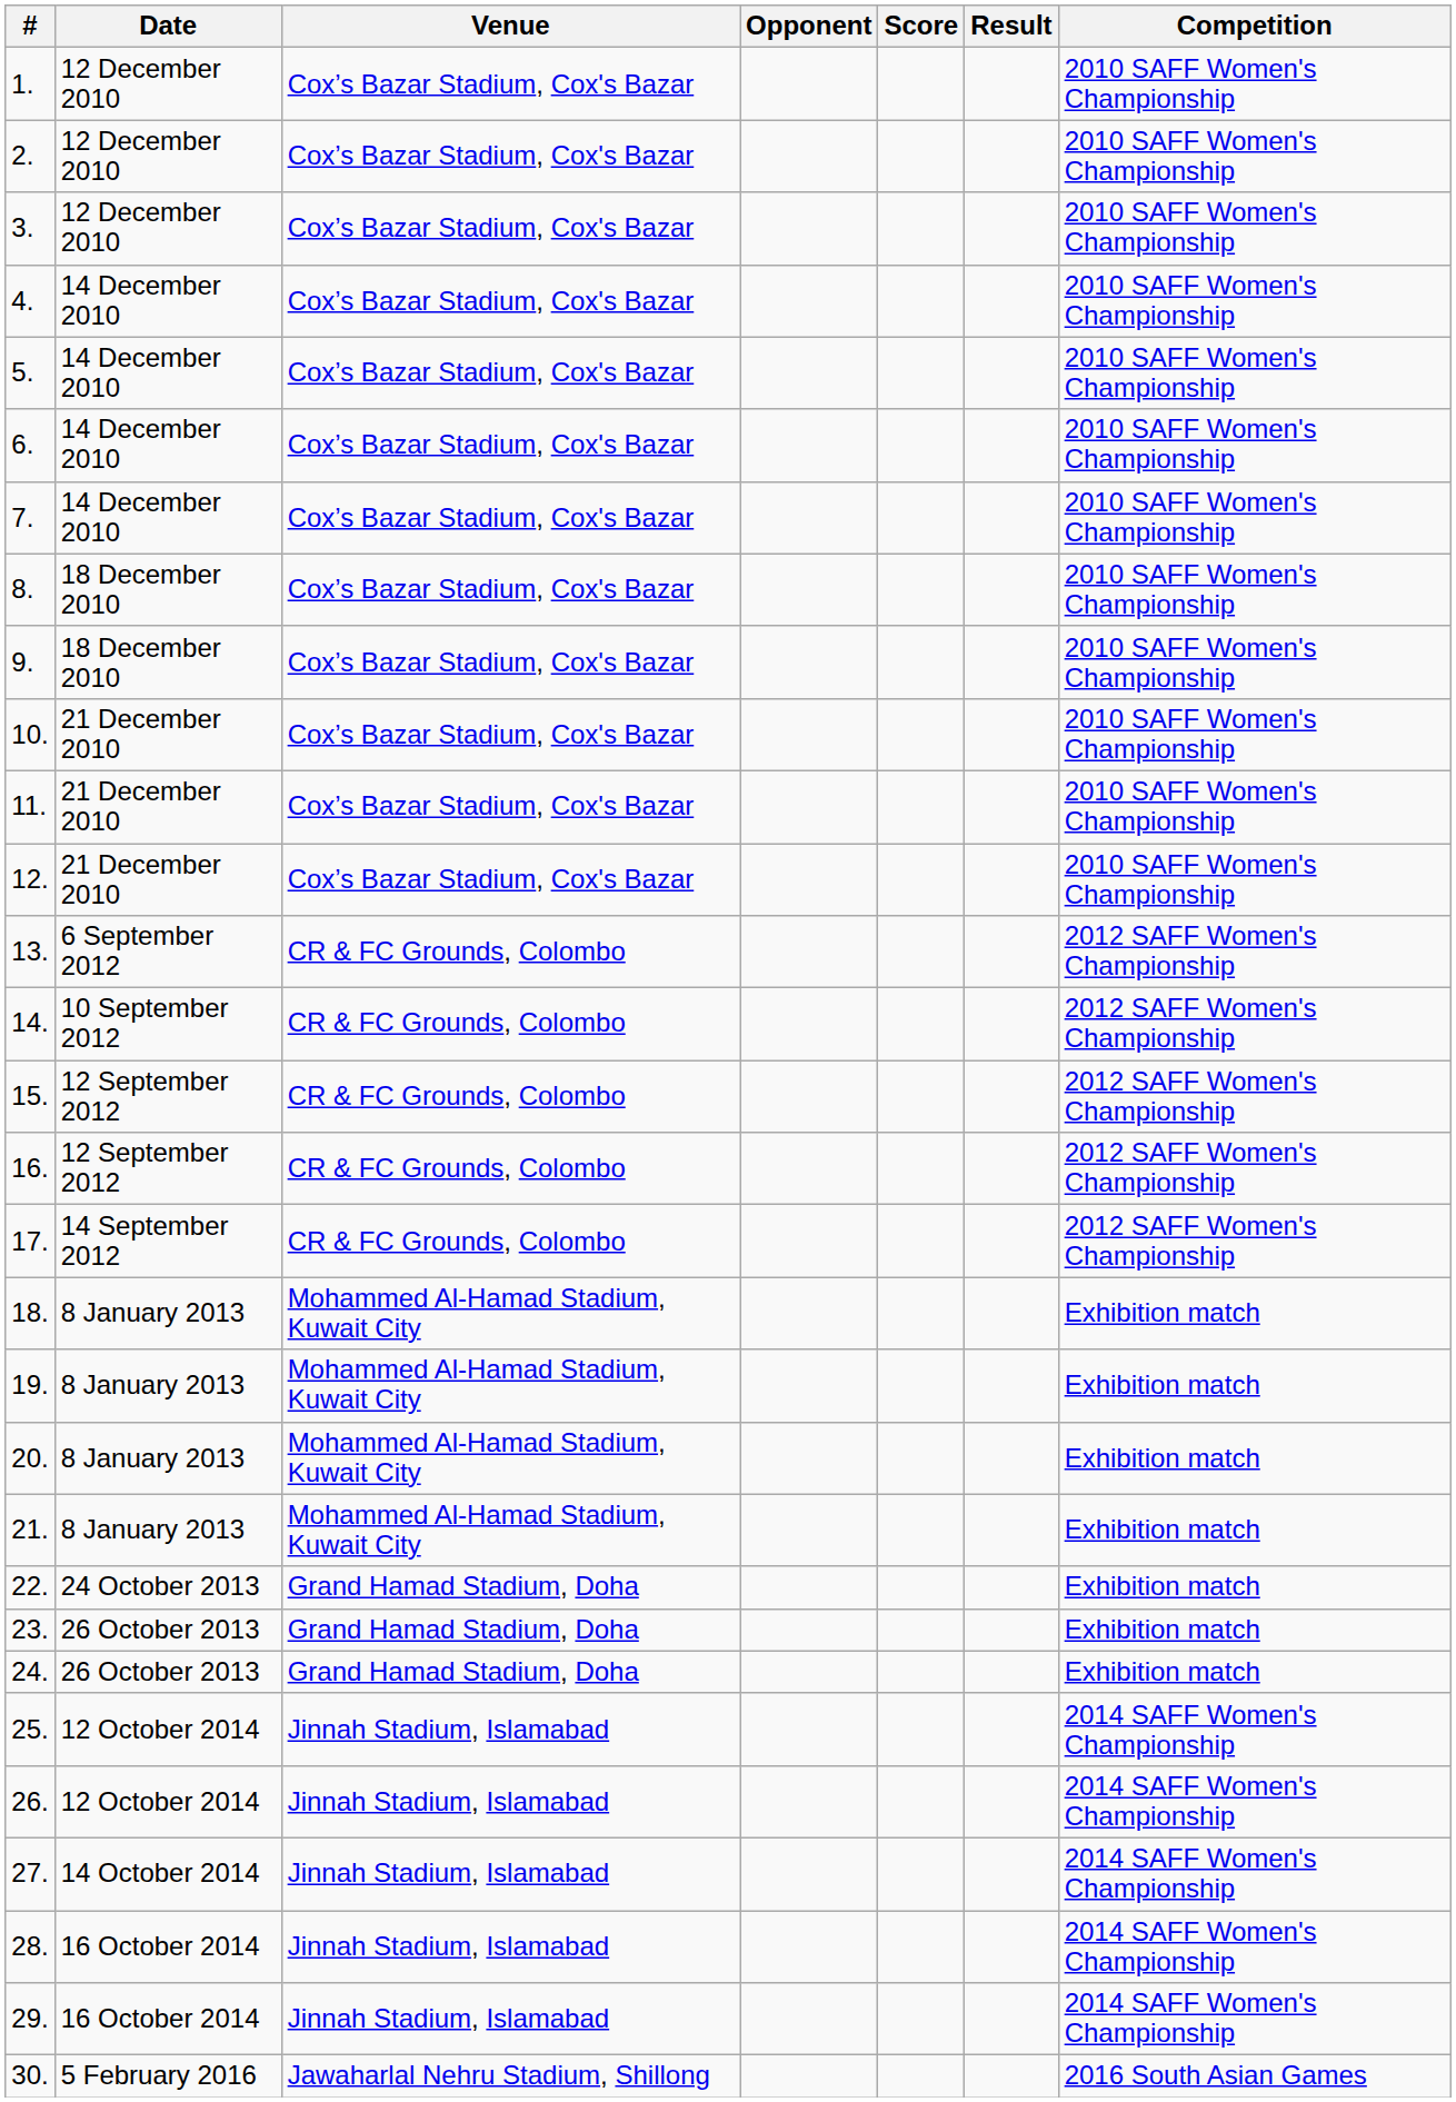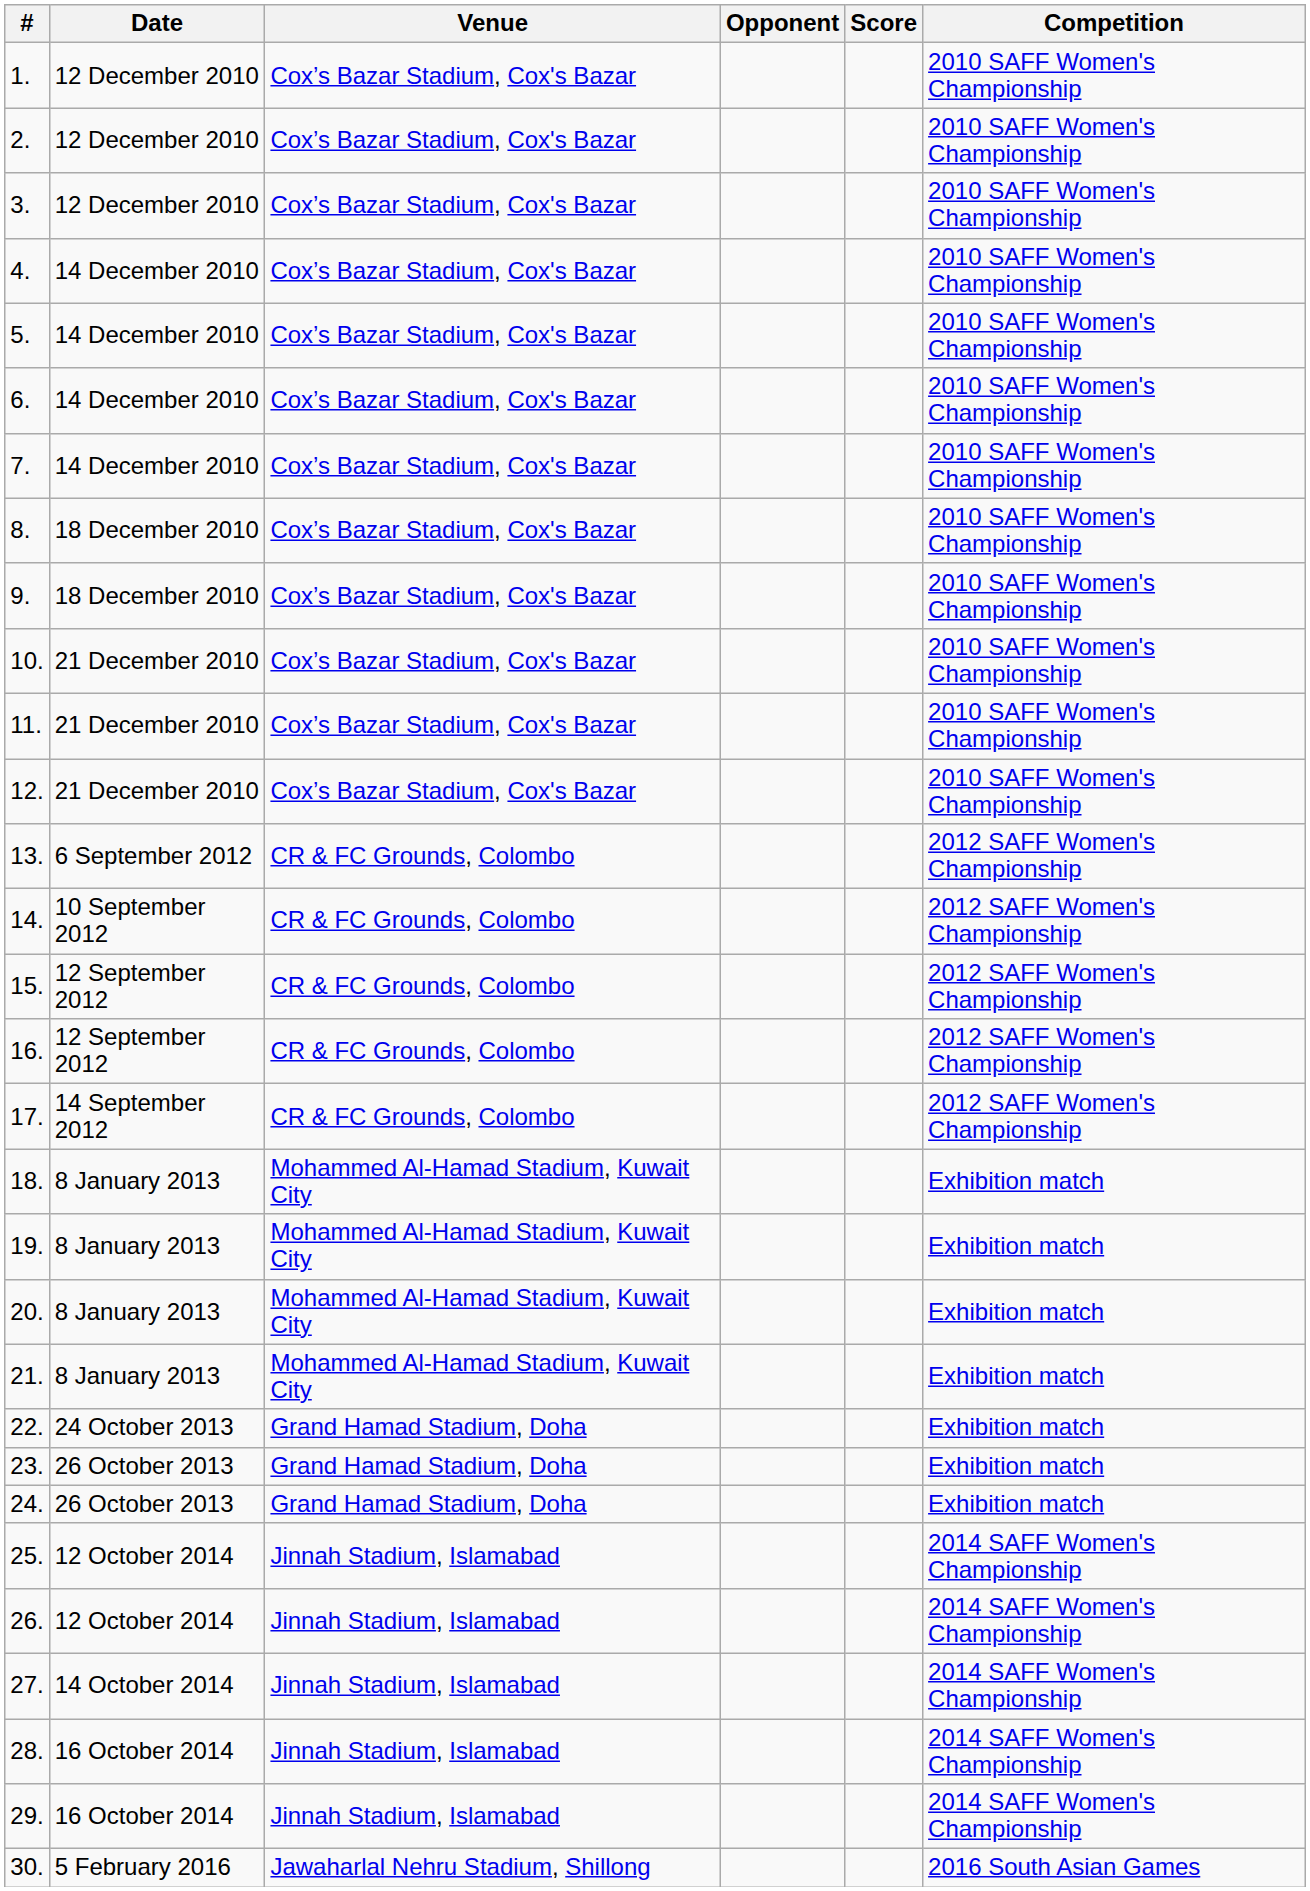 <table class="wikitable">
 <tr>
 <th>#</th>
 <th>Date</th>
 <th>Venue</th>
 <th>Opponent</th>
 <th>Score</th>
-<th>Result</th>
 <th>Competition</th>
 </tr>
 <tr>
 <td>1.</td>
 <td>12 December 2010</td>
 <td><a href='#'>Cox’s Bazar Stadium</a>, <a href='#'>Cox's Bazar</a></td>
-<td></td>
 <td></td>
 <td></td>
 <td><a href='#'>2010 SAFF Women's Championship</a></td>
 </tr>
 <tr>
 <td>2.</td>
 <td>12 December 2010</td>
 <td><a href='#'>Cox’s Bazar Stadium</a>, <a href='#'>Cox's Bazar</a></td>
 <td></td>
 <td></td>
-<td></td>
 <td><a href='#'>2010 SAFF Women's Championship</a></td>
 </tr>
 <tr>
 <td>3.</td>
 <td>12 December 2010</td>
 <td><a href='#'>Cox’s Bazar Stadium</a>, <a href='#'>Cox's Bazar</a></td>
-<td></td>
 <td></td>
 <td></td>
 <td><a href='#'>2010 SAFF Women's Championship</a></td>
 </tr>
 <tr>
 <td>4.</td>
 <td>14 December 2010</td>
 <td><a href='#'>Cox’s Bazar Stadium</a>, <a href='#'>Cox's Bazar</a></td>
 <td></td>
 <td></td>
-<td></td>
 <td><a href='#'>2010 SAFF Women's Championship</a></td>
 </tr>
 <tr>
 <td>5.</td>
 <td>14 December 2010</td>
 <td><a href='#'>Cox’s Bazar Stadium</a>, <a href='#'>Cox's Bazar</a></td>
-<td></td>
 <td></td>
 <td></td>
 <td><a href='#'>2010 SAFF Women's Championship</a></td>
 </tr>
 <tr>
 <td>6.</td>
 <td>14 December 2010</td>
 <td><a href='#'>Cox’s Bazar Stadium</a>, <a href='#'>Cox's Bazar</a></td>
 <td></td>
 <td></td>
-<td></td>
 <td><a href='#'>2010 SAFF Women's Championship</a></td>
 </tr>
 <tr>
 <td>7.</td>
 <td>14 December 2010</td>
 <td><a href='#'>Cox’s Bazar Stadium</a>, <a href='#'>Cox's Bazar</a></td>
-<td></td>
 <td></td>
 <td></td>
 <td><a href='#'>2010 SAFF Women's Championship</a></td>
 </tr>
 <tr>
 <td>8.</td>
 <td>18 December 2010</td>
 <td><a href='#'>Cox’s Bazar Stadium</a>, <a href='#'>Cox's Bazar</a></td>
 <td></td>
 <td></td>
-<td></td>
 <td><a href='#'>2010 SAFF Women's Championship</a></td>
 </tr>
 <tr>
 <td>9.</td>
 <td>18 December 2010</td>
 <td><a href='#'>Cox’s Bazar Stadium</a>, <a href='#'>Cox's Bazar</a></td>
-<td></td>
 <td></td>
 <td></td>
 <td><a href='#'>2010 SAFF Women's Championship</a></td>
 </tr>
 <tr>
 <td>10.</td>
 <td>21 December 2010</td>
 <td><a href='#'>Cox’s Bazar Stadium</a>, <a href='#'>Cox's Bazar</a></td>
 <td></td>
 <td></td>
-<td></td>
 <td><a href='#'>2010 SAFF Women's Championship</a></td>
 </tr>
 <tr>
 <td>11.</td>
 <td>21 December 2010</td>
 <td><a href='#'>Cox’s Bazar Stadium</a>, <a href='#'>Cox's Bazar</a></td>
-<td></td>
 <td></td>
 <td></td>
 <td><a href='#'>2010 SAFF Women's Championship</a></td>
 </tr>
 <tr>
 <td>12.</td>
 <td>21 December 2010</td>
 <td><a href='#'>Cox’s Bazar Stadium</a>, <a href='#'>Cox's Bazar</a></td>
 <td></td>
 <td></td>
-<td></td>
 <td><a href='#'>2010 SAFF Women's Championship</a></td>
 </tr>
 <tr>
 <td>13.</td>
 <td>6 September 2012</td>
 <td><a href='#'>CR & FC Grounds</a>, <a href='#'>Colombo</a></td>
-<td></td>
 <td></td>
 <td></td>
 <td><a href='#'>2012 SAFF Women's Championship</a></td>
 </tr>
 <tr>
 <td>14.</td>
 <td>10 September 2012</td>
 <td><a href='#'>CR & FC Grounds</a>, <a href='#'>Colombo</a></td>
 <td></td>
 <td></td>
-<td></td>
 <td><a href='#'>2012 SAFF Women's Championship</a></td>
 </tr>
 <tr>
 <td>15.</td>
 <td>12 September 2012</td>
 <td><a href='#'>CR & FC Grounds</a>, <a href='#'>Colombo</a></td>
-<td></td>
 <td></td>
 <td></td>
 <td><a href='#'>2012 SAFF Women's Championship</a></td>
 </tr>
 <tr>
 <td>16.</td>
 <td>12 September 2012</td>
 <td><a href='#'>CR & FC Grounds</a>, <a href='#'>Colombo</a></td>
 <td></td>
 <td></td>
-<td></td>
 <td><a href='#'>2012 SAFF Women's Championship</a></td>
 </tr>
 <tr>
 <td>17.</td>
 <td>14 September 2012</td>
 <td><a href='#'>CR & FC Grounds</a>, <a href='#'>Colombo</a></td>
-<td></td>
 <td></td>
 <td></td>
 <td><a href='#'>2012 SAFF Women's Championship</a></td>
 </tr>
 <tr>
 <td>18.</td>
 <td>8 January 2013</td>
 <td><a href='#'>Mohammed Al-Hamad Stadium</a>, <a href='#'>Kuwait City</a></td>
 <td></td>
 <td></td>
-<td></td>
 <td><a href='#'>Exhibition match</a></td>
 </tr>
 <tr>
 <td>19.</td>
 <td>8 January 2013</td>
 <td><a href='#'>Mohammed Al-Hamad Stadium</a>, <a href='#'>Kuwait City</a></td>
-<td></td>
 <td></td>
 <td></td>
 <td><a href='#'>Exhibition match</a></td>
 </tr>
 <tr>
 <td>20.</td>
 <td>8 January 2013</td>
 <td><a href='#'>Mohammed Al-Hamad Stadium</a>, <a href='#'>Kuwait City</a></td>
 <td></td>
 <td></td>
-<td></td>
 <td><a href='#'>Exhibition match</a></td>
 </tr>
 <tr>
 <td>21.</td>
 <td>8 January 2013</td>
 <td><a href='#'>Mohammed Al-Hamad Stadium</a>, <a href='#'>Kuwait City</a></td>
-<td></td>
 <td></td>
 <td></td>
 <td><a href='#'>Exhibition match</a></td>
 </tr>
 <tr>
 <td>22.</td>
 <td>24 October 2013</td>
 <td><a href='#'>Grand Hamad Stadium</a>, <a href='#'>Doha</a></td>
 <td></td>
 <td></td>
-<td></td>
 <td><a href='#'>Exhibition match</a></td>
 </tr>
 <tr>
 <td>23.</td>
 <td>26 October 2013</td>
 <td><a href='#'>Grand Hamad Stadium</a>, <a href='#'>Doha</a></td>
-<td></td>
 <td></td>
 <td></td>
 <td><a href='#'>Exhibition match</a></td>
 </tr>
 <tr>
 <td>24.</td>
 <td>26 October 2013</td>
 <td><a href='#'>Grand Hamad Stadium</a>, <a href='#'>Doha</a></td>
 <td></td>
 <td></td>
-<td></td>
 <td><a href='#'>Exhibition match</a></td>
 </tr>
 <tr>
 <td>25.</td>
 <td>12 October 2014</td>
 <td><a href='#'>Jinnah Stadium</a>, <a href='#'>Islamabad</a></td>
-<td></td>
 <td></td>
 <td></td>
 <td><a href='#'>2014 SAFF Women's Championship</a></td>
 </tr>
 <tr>
 <td>26.</td>
 <td>12 October 2014</td>
 <td><a href='#'>Jinnah Stadium</a>, <a href='#'>Islamabad</a></td>
 <td></td>
 <td></td>
-<td></td>
 <td><a href='#'>2014 SAFF Women's Championship</a></td>
 </tr>
 <tr>
 <td>27.</td>
 <td>14 October 2014</td>
 <td><a href='#'>Jinnah Stadium</a>, <a href='#'>Islamabad</a></td>
-<td></td>
 <td></td>
 <td></td>
 <td><a href='#'>2014 SAFF Women's Championship</a></td>
 </tr>
 <tr>
 <td>28.</td>
 <td>16 October 2014</td>
 <td><a href='#'>Jinnah Stadium</a>, <a href='#'>Islamabad</a></td>
 <td></td>
 <td></td>
-<td></td>
 <td><a href='#'>2014 SAFF Women's Championship</a></td>
 </tr>
 <tr>
 <td>29.</td>
 <td>16 October 2014</td>
 <td><a href='#'>Jinnah Stadium</a>, <a href='#'>Islamabad</a></td>
-<td></td>
 <td></td>
 <td></td>
 <td><a href='#'>2014 SAFF Women's Championship</a></td>
 </tr>
 <tr>
 <td>30.</td>
 <td>5 February 2016</td>
 <td><a href='#'>Jawaharlal Nehru Stadium</a>, <a href='#'>Shillong</a></td>
 <td></td>
 <td></td>
-<td></td>
 <td><a href='#'>2016 South Asian Games</a></td>
 </tr>
 </table>
